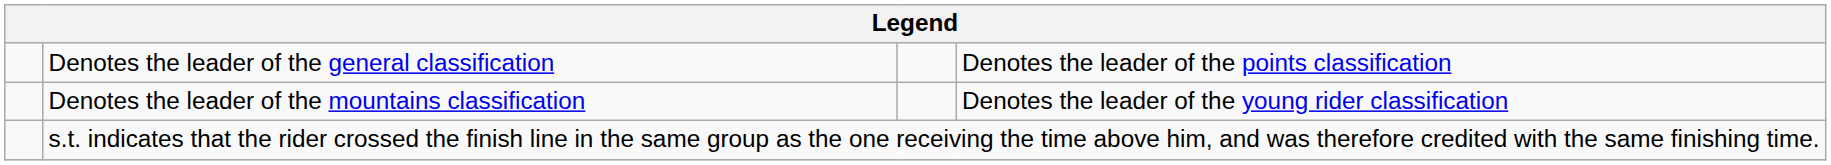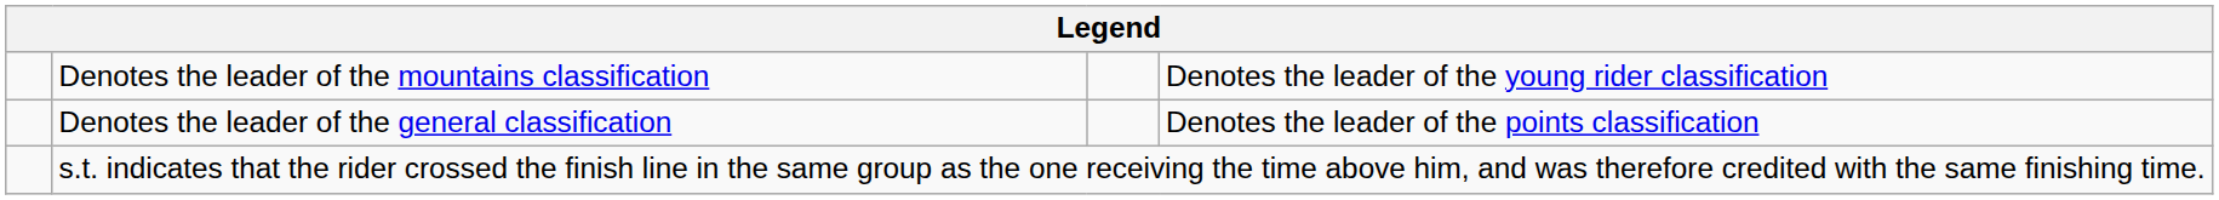 <table class="wikitable">
 <tr>
 <th colspan=4>Legend</th>
+</tr>
+<tr>
+<td>    </td>
+<td>Denotes the leader of the <a href='#'>mountains classification</a></td>
+<td>    </td>
+<td>Denotes the leader of the <a href='#'>young rider classification</a></td>
 </tr>
 <tr>
 <td>    </td>
 <td>Denotes the leader of the <a href='#'>general classification</a></td>
 <td>    </td>
 <td>Denotes the leader of the <a href='#'>points classification</a></td>
 </tr>
 <tr>
-<td>    </td>
-<td>Denotes the leader of the <a href='#'>mountains classification</a></td>
-<td>    </td>
-<td>Denotes the leader of the <a href='#'>young rider classification</a></td>
-</tr>
-<tr>
 <td>  </td>
 <td colspan=3>s.t. indicates that the rider crossed the finish line in the same group as the one receiving the time above him, and was therefore credited with the same finishing time.</td>
 </tr>
 </table>
